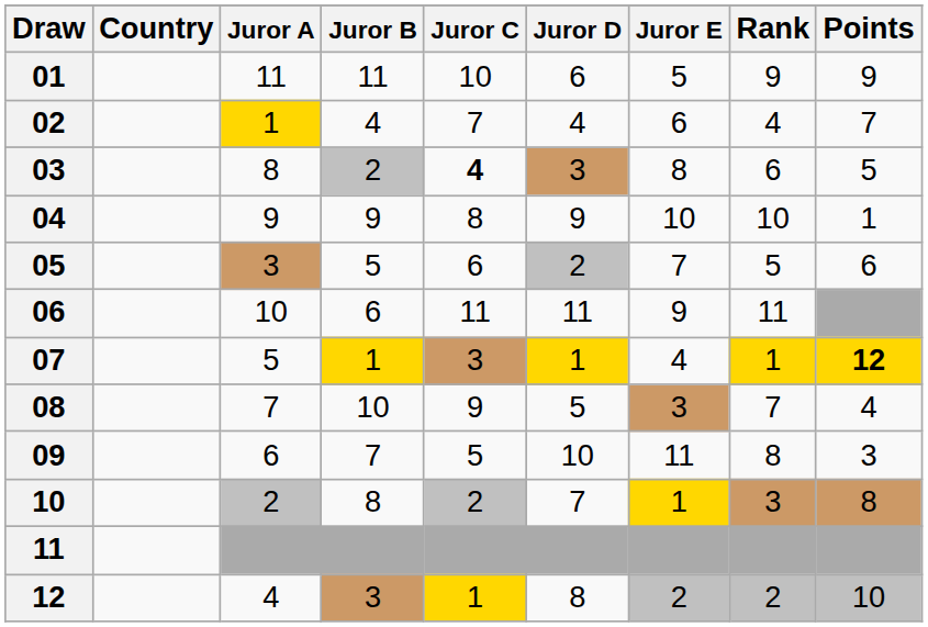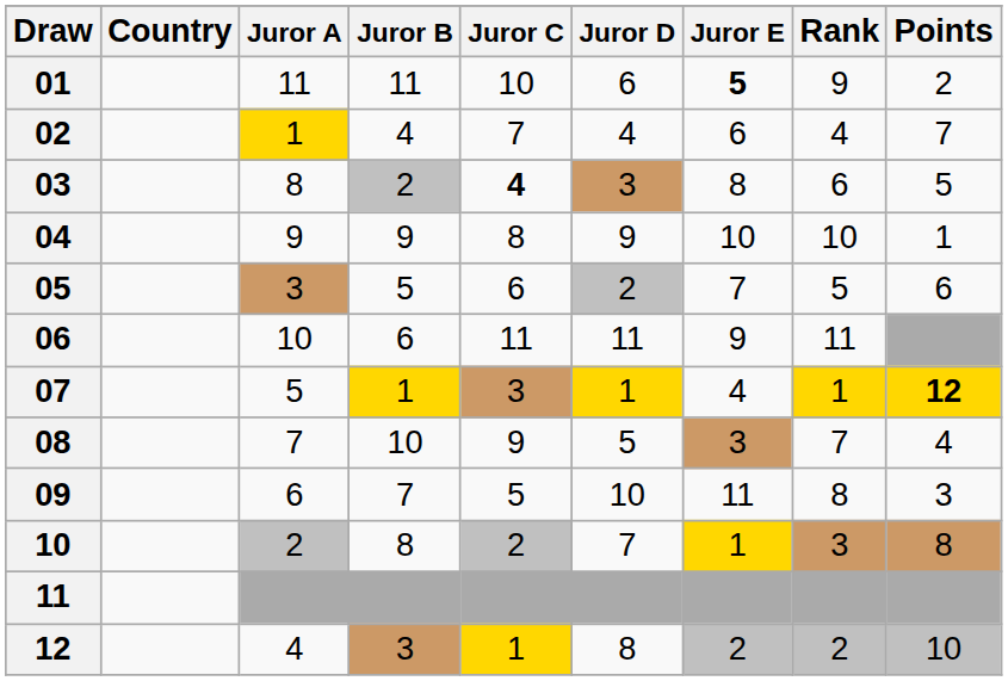 <table class="sortable wikitable collapsible plainrowheaders" style="text-align:center;">
 <tr>
 </tr>
 <tr>
 <th scope="col">Draw</th>
 <th scope="col">Country</th>
 <th scope="col"><small>Juror A</small></th>
 <th scope="col"><small>Juror B</small></th>
 <th scope="col"><small>Juror C</small></th>
 <th scope="col"><small>Juror D</small></th>
 <th scope="col"><small>Juror E</small></th>
 <th scope="col">Rank</th>
 <th scope="col">Points</th>
 </tr>
 <tr>
 <th scope="row" style="text-align:center;">01</th>
 <td style="text-align:left;"></td>
 <td>11</td>
 <td>11</td>
 <td>10</td>
 <td>6</td>
-<td>5</td>
+<td><strong>5</strong></td>
 <td>9</td>
-<td>9</td>
+<td>2</td>
 </tr>
 <tr>
 <th scope="row" style="text-align:center;">02</th>
 <td style="text-align:left;"></td>
 <td style="background:gold;">1</td>
 <td>4</td>
 <td>7</td>
 <td>4</td>
 <td>6</td>
 <td>4</td>
 <td>7</td>
 </tr>
 <tr>
 <th scope="row" style="text-align:center;">03</th>
 <td style="text-align:left;"></td>
 <td>8</td>
 <td style="background:silver;">2</td>
 <td><strong>4</strong></td>
 <td style="background:#CC9966;">3</td>
 <td>8</td>
 <td>6</td>
 <td>5</td>
 </tr>
 <tr>
 <th scope="row" style="text-align:center;">04</th>
 <td style="text-align:left;"></td>
 <td>9</td>
 <td>9</td>
 <td>8</td>
 <td>9</td>
 <td>10</td>
 <td>10</td>
 <td>1</td>
 </tr>
 <tr>
 <th scope="row" style="text-align:center;">05</th>
 <td style="text-align:left;"></td>
 <td style="background:#CC9966;">3</td>
 <td>5</td>
 <td>6</td>
 <td style="background:silver;">2</td>
 <td>7</td>
 <td>5</td>
 <td>6</td>
 </tr>
 <tr>
 <th scope="row" style="text-align:center;">06</th>
 <td style="text-align:left;"></td>
 <td>10</td>
 <td>6</td>
 <td>11</td>
 <td>11</td>
 <td>9</td>
 <td>11</td>
 <td style="background:#AAAAAA;"></td>
 </tr>
 <tr>
 <th scope="row" style="text-align:center;">07</th>
 <td style="text-align:left;"></td>
 <td>5</td>
 <td style="background:gold;">1</td>
 <td style="background:#CC9966;">3</td>
 <td style="background:gold;">1</td>
 <td>4</td>
 <td style="background:gold;">1</td>
 <td style="background:gold;"><strong>12</strong></td>
 </tr>
 <tr>
 <th scope="row" style="text-align:center;">08</th>
 <td style="text-align:left;"></td>
 <td>7</td>
 <td>10</td>
 <td>9</td>
 <td>5</td>
 <td style="background:#CC9966;">3</td>
 <td>7</td>
 <td>4</td>
 </tr>
 <tr>
 <th scope="row" style="text-align:center;">09</th>
 <td style="text-align:left;"></td>
 <td>6</td>
 <td>7</td>
 <td>5</td>
 <td>10</td>
 <td>11</td>
 <td>8</td>
 <td>3</td>
 </tr>
 <tr>
 <th scope="row" style="text-align:center;">10</th>
 <td style="text-align:left;"></td>
 <td style="background:silver;">2</td>
 <td>8</td>
 <td style="background:silver;">2</td>
 <td>7</td>
 <td style="background:gold;">1</td>
 <td style="background:#CC9966;">3</td>
 <td style="background:#CC9966;">8</td>
 </tr>
 <tr class="sortbottom">
 <th scope="row" style="text-align:center;">11</th>
 <td style="text-align:left;"></td>
 <td style="background:#AAAAAA;"></td>
 <td style="background:#AAAAAA;"></td>
 <td style="background:#AAAAAA;"></td>
 <td style="background:#AAAAAA;"></td>
 <td style="background:#AAAAAA;"></td>
 <td style="background:#AAAAAA;"></td>
 <td style="background:#AAAAAA;"></td>
 </tr>
 <tr>
 <th scope="row" style="text-align:center;">12</th>
 <td style="text-align:left;"></td>
 <td>4</td>
 <td style="background:#CC9966;">3</td>
 <td style="background:gold;">1</td>
 <td>8</td>
 <td style="background:silver;">2</td>
 <td style="background:silver;">2</td>
 <td style="background:silver;">10</td>
 </tr>
 </table>
